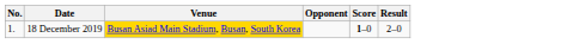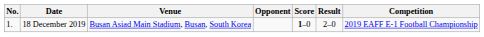 <table class="wikitable" style="font-size:85%;">
 <tr>
 <th>No.</th>
 <th>Date</th>
 <th>Venue</th>
 <th>Opponent</th>
 <th>Score</th>
 <th>Result</th>
+<th>Competition</th>
 </tr>
 <tr>
 <td>1.</td>
 <td>18 December 2019</td>
-<td style="background: gold;"><a href='#'>Busan Asiad Main Stadium</a>, <a href='#'>Busan</a>, <a href='#'>South Korea</a></td>
+<td><a href='#'>Busan Asiad Main Stadium</a>, <a href='#'>Busan</a>, <a href='#'>South Korea</a></td>
 <td></td>
 <td align=center><strong>1</strong>–0</td>
 <td align=center>2–0</td>
+<td><a href='#'>2019 EAFF E-1 Football Championship</a></td>
 </tr>
 </table>
